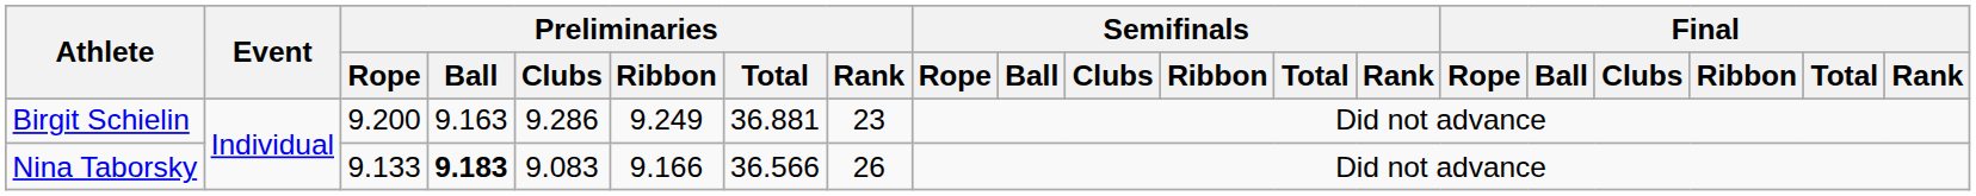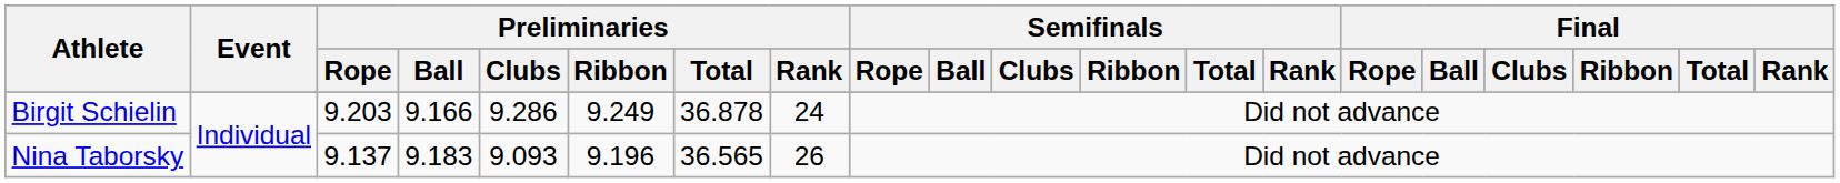 <table class="wikitable" style="font-size:90%">
 <tr>
 <th rowspan="2">Athlete</th>
 <th rowspan="2">Event</th>
 <th colspan="6">Preliminaries</th>
 <th colspan="6">Semifinals</th>
 <th colspan="6">Final</th>
 </tr>
 <tr align=center>
 <th>Rope</th>
 <th>Ball</th>
 <th>Clubs</th>
 <th>Ribbon</th>
 <th>Total</th>
 <th>Rank</th>
 <th>Rope</th>
 <th>Ball</th>
 <th>Clubs</th>
 <th>Ribbon</th>
 <th>Total</th>
 <th>Rank</th>
 <th>Rope</th>
 <th>Ball</th>
 <th>Clubs</th>
 <th>Ribbon</th>
 <th>Total</th>
 <th>Rank</th>
 </tr>
 <tr align=center>
 <td align=left><a href='#'>Birgit Schielin</a></td>
 <td align=left rowspan=2><a href='#'>Individual</a></td>
-<td>9.200</td>
-<td>9.163</td>
+<td>9.203</td>
+<td>9.166</td>
 <td>9.286</td>
 <td>9.249</td>
-<td>36.881</td>
-<td>23</td>
+<td>36.878</td>
+<td>24</td>
 <td colspan=12>Did not advance</td>
 </tr>
 <tr align=center>
 <td align=left><a href='#'>Nina Taborsky</a></td>
-<td>9.133</td>
-<td><strong>9.183</strong></td>
-<td>9.083</td>
-<td>9.166</td>
-<td>36.566</td>
+<td>9.137</td>
+<td>9.183</td>
+<td>9.093</td>
+<td>9.196</td>
+<td>36.565</td>
 <td>26</td>
 <td colspan=12>Did not advance</td>
 </tr>
 </table>
